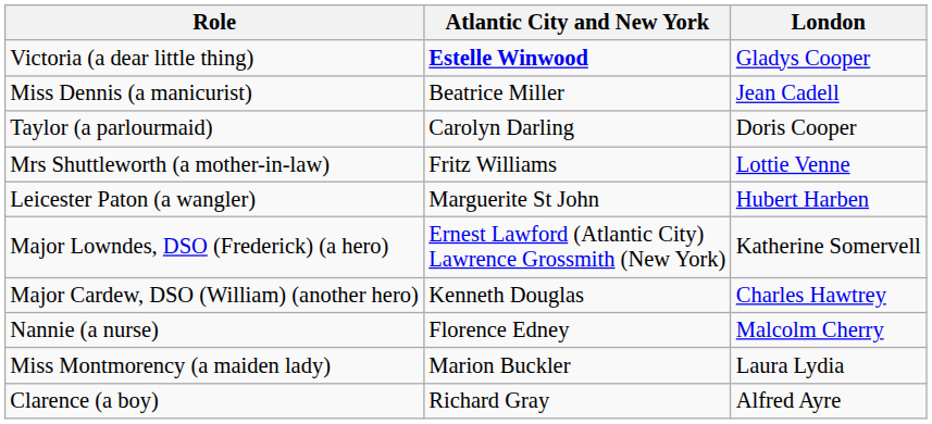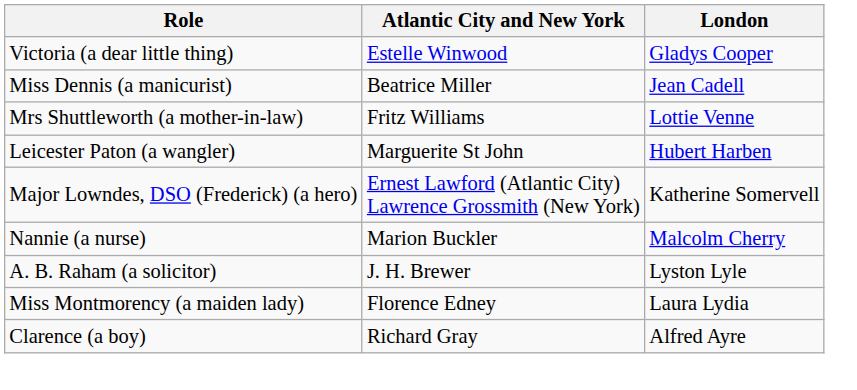 <table class="wikitable plainrowheaders" style="text-align: left; margin-right: 0;">
 <tr>
 <th scope="col">Role</th>
 <th scope="col">Atlantic City and New York</th>
 <th scope="col">London</th>
 </tr>
 <tr>
 <td>Victoria (a dear little thing)</td>
-<td><strong><a href='#'>Estelle Winwood</a></strong></td>
+<td><a href='#'>Estelle Winwood</a></td>
 <td><a href='#'>Gladys Cooper</a></td>
 </tr>
 <tr>
 <td>Miss Dennis (a manicurist)</td>
 <td>Beatrice Miller</td>
 <td><a href='#'>Jean Cadell</a></td>
-</tr>
-<tr>
-<td>Taylor (a parlourmaid)</td>
-<td>Carolyn Darling</td>
-<td>Doris Cooper</td>
 </tr>
 <tr>
 <td>Mrs Shuttleworth (a mother-in-law)</td>
 <td>Fritz Williams</td>
 <td><a href='#'>Lottie Venne</a></td>
 </tr>
 <tr>
 <td>Leicester Paton (a wangler)</td>
 <td>Marguerite St John</td>
 <td><a href='#'>Hubert Harben</a></td>
 </tr>
 <tr>
 <td>Major Lowndes, <a href='#'>DSO</a> (Frederick) (a hero)</td>
 <td><a href='#'>Ernest Lawford</a> (Atlantic City)<br><a href='#'>Lawrence Grossmith</a> (New York)</td>
 <td>Katherine Somervell</td>
 </tr>
 <tr>
-<td>Major Cardew, DSO (William) (another hero)</td>
-<td>Kenneth Douglas</td>
-<td><a href='#'> Charles Hawtrey</a></td>
-</tr>
-<tr>
 <td>Nannie (a nurse)</td>
-<td>Florence Edney</td>
+<td>Marion Buckler</td>
 <td><a href='#'>Malcolm Cherry</a></td>
 </tr>
 <tr>
+<td>A. B. Raham (a solicitor)</td>
+<td>J. H. Brewer</td>
+<td>Lyston Lyle</td>
+</tr>
+<tr>
 <td>Miss Montmorency (a maiden lady)</td>
-<td>Marion Buckler</td>
+<td>Florence Edney</td>
 <td>Laura Lydia</td>
 </tr>
 <tr>
 <td>Clarence (a boy)</td>
 <td>Richard Gray</td>
 <td>Alfred Ayre</td>
 </tr>
 </table>
